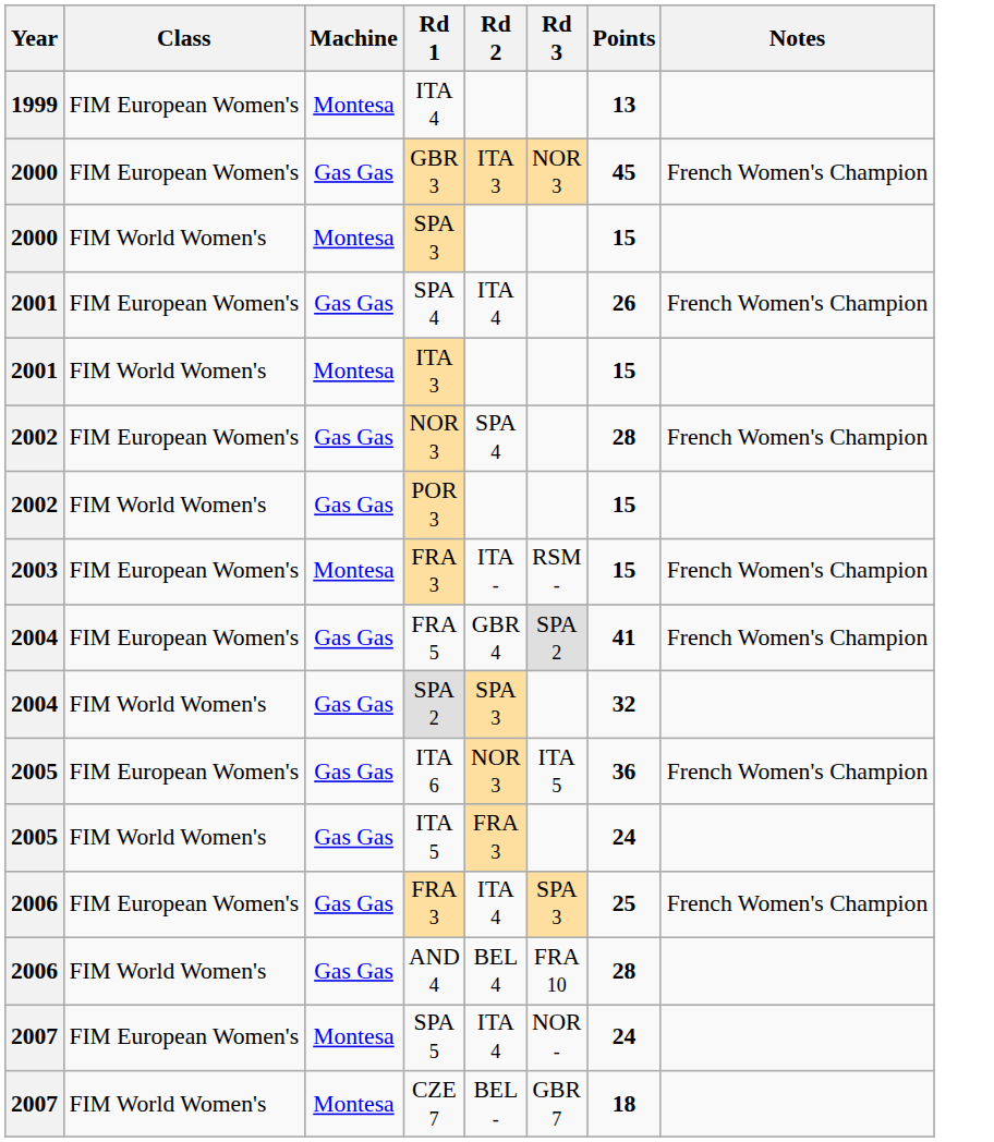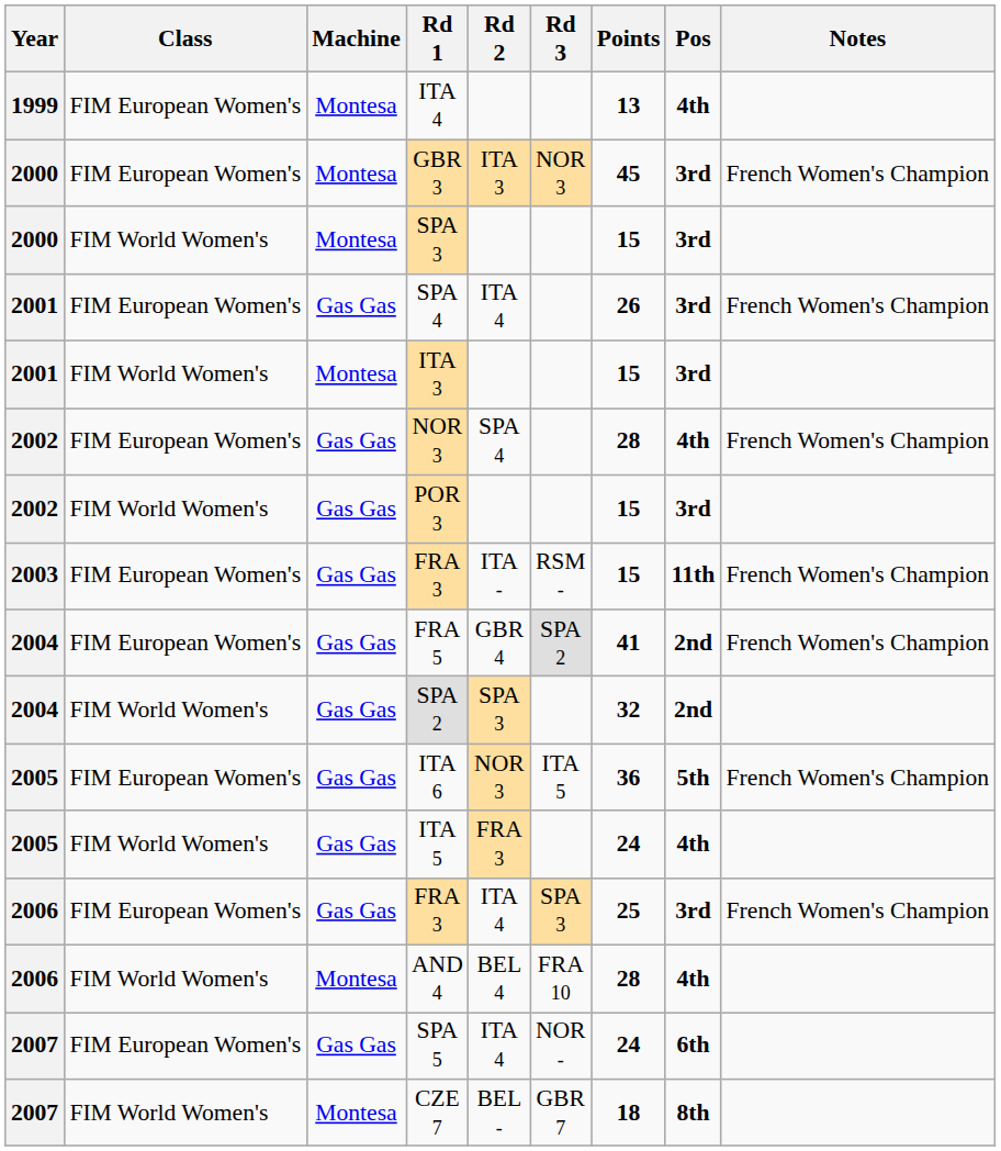 <table class="wikitable" style="font-size: 85%; text-align:center">
 <tr valign="top">
 <th valign="middle">Year</th>
 <th valign="middle">Class</th>
 <th valign="middle">Machine</th>
 <th>Rd<br>1</th>
 <th>Rd<br>2</th>
 <th>Rd<br>3</th>
 <th valign="middle">Points</th>
+<th valign="middle">Pos</th>
 <th valign="middle">Notes</th>
 </tr>
 <tr>
 <th>1999</th>
 <td align="left">FIM European Women's</td>
 <td><a href='#'>Montesa</a></td>
 <td>ITA<br><small>4</small></td>
 <td></td>
 <td></td>
 <td><strong>13</strong></td>
+<td><strong> 4th</strong></td>
 <td></td>
 </tr>
 <tr>
 <th>2000</th>
 <td align="left">FIM European Women's</td>
-<td><a href='#'>Gas Gas</a></td>
+<td><a href='#'>Montesa</a></td>
 <td style="background:#FFDF9F;">GBR<br><small>3</small></td>
 <td style="background:#FFDF9F;">ITA<br><small>3</small></td>
 <td style="background:#FFDF9F;">NOR<br><small>3</small></td>
 <td><strong>45</strong></td>
+<td><strong> 3rd</strong></td>
 <td>French Women's Champion</td>
 </tr>
 <tr>
 <th>2000</th>
 <td align="left">FIM World Women's</td>
 <td><a href='#'>Montesa</a></td>
 <td style="background:#FFDF9F;">SPA<br><small>3</small></td>
 <td></td>
 <td></td>
 <td><strong>15</strong></td>
+<td><strong> 3rd</strong></td>
 <td></td>
 </tr>
 <tr>
 <th>2001</th>
 <td align="left">FIM European Women's</td>
 <td><a href='#'>Gas Gas</a></td>
 <td>SPA<br><small>4</small></td>
 <td>ITA<br><small>4</small></td>
 <td></td>
 <td><strong>26</strong></td>
+<td><strong> 3rd</strong></td>
 <td>French Women's Champion</td>
 </tr>
 <tr>
 <th>2001</th>
 <td align="left">FIM World Women's</td>
 <td><a href='#'>Montesa</a></td>
 <td style="background:#FFDF9F;">ITA<br><small>3</small></td>
 <td></td>
 <td></td>
 <td><strong>15</strong></td>
+<td><strong> 3rd</strong></td>
 <td></td>
 </tr>
 <tr>
 <th>2002</th>
 <td align="left">FIM European Women's</td>
 <td><a href='#'>Gas Gas</a></td>
 <td style="background:#FFDF9F;">NOR<br><small>3</small></td>
 <td>SPA<br><small>4</small></td>
 <td></td>
 <td><strong>28</strong></td>
+<td><strong> 4th</strong></td>
 <td>French Women's Champion</td>
 </tr>
 <tr>
 <th>2002</th>
 <td align="left">FIM World Women's</td>
 <td><a href='#'>Gas Gas</a></td>
 <td style="background:#FFDF9F;">POR<br><small>3</small></td>
 <td></td>
 <td></td>
 <td><strong>15</strong></td>
+<td><strong> 3rd</strong></td>
 <td></td>
 </tr>
 <tr>
 <th>2003</th>
 <td align="left">FIM European Women's</td>
-<td><a href='#'>Montesa</a></td>
+<td><a href='#'>Gas Gas</a></td>
 <td style="background:#FFDF9F;">FRA<br><small>3</small></td>
 <td>ITA<br><small>-</small></td>
 <td>RSM<br><small>-</small></td>
 <td><strong>15</strong></td>
+<td><strong> 11th</strong></td>
 <td>French Women's Champion</td>
 </tr>
 <tr>
 <th>2004</th>
 <td align="left">FIM European Women's</td>
 <td><a href='#'>Gas Gas</a></td>
 <td>FRA<br><small>5</small></td>
 <td>GBR<br><small>4</small></td>
 <td style="background:#DFDFDF;">SPA<br><small>2</small></td>
 <td><strong>41</strong></td>
+<td><strong> 2nd</strong></td>
 <td>French Women's Champion</td>
 </tr>
 <tr>
 <th>2004</th>
 <td align="left">FIM World Women's</td>
 <td><a href='#'>Gas Gas</a></td>
 <td style="background:#DFDFDF;">SPA<br><small>2</small></td>
 <td style="background:#FFDF9F;">SPA<br><small>3</small></td>
 <td></td>
 <td><strong>32</strong></td>
+<td><strong> 2nd</strong></td>
 <td></td>
 </tr>
 <tr>
 <th>2005</th>
 <td align="left">FIM European Women's</td>
 <td><a href='#'>Gas Gas</a></td>
 <td>ITA<br><small>6</small></td>
 <td style="background:#FFDF9F;">NOR<br><small>3</small></td>
 <td>ITA<br><small>5</small></td>
 <td><strong>36</strong></td>
+<td><strong> 5th</strong></td>
 <td>French Women's Champion</td>
 </tr>
 <tr>
 <th>2005</th>
 <td align="left">FIM World Women's</td>
 <td><a href='#'>Gas Gas</a></td>
 <td>ITA<br><small>5</small></td>
 <td style="background:#FFDF9F;">FRA<br><small>3</small></td>
 <td></td>
 <td><strong>24</strong></td>
+<td><strong> 4th</strong></td>
 <td></td>
 </tr>
 <tr>
 <th>2006</th>
 <td align="left">FIM European Women's</td>
 <td><a href='#'>Gas Gas</a></td>
 <td style="background:#FFDF9F;">FRA<br><small>3</small></td>
 <td>ITA<br><small>4</small></td>
 <td style="background:#FFDF9F;">SPA<br><small>3</small></td>
 <td><strong>25</strong></td>
+<td><strong> 3rd</strong></td>
 <td>French Women's Champion</td>
 </tr>
 <tr>
 <th>2006</th>
 <td align="left">FIM World Women's</td>
-<td><a href='#'>Gas Gas</a></td>
+<td><a href='#'>Montesa</a></td>
 <td>AND<br><small>4</small></td>
 <td>BEL<br><small>4</small></td>
 <td>FRA<br><small>10</small></td>
 <td><strong>28</strong></td>
+<td><strong> 4th</strong></td>
 <td></td>
 </tr>
 <tr>
 <th>2007</th>
 <td align="left">FIM European Women's</td>
-<td><a href='#'>Montesa</a></td>
+<td><a href='#'>Gas Gas</a></td>
 <td>SPA<br><small>5</small></td>
 <td>ITA<br><small>4</small></td>
 <td>NOR<br><small>-</small></td>
 <td><strong>24</strong></td>
+<td><strong> 6th</strong></td>
 <td></td>
 </tr>
 <tr>
 <th>2007</th>
 <td align="left">FIM World Women's</td>
 <td><a href='#'>Montesa</a></td>
 <td>CZE<br><small>7</small></td>
 <td>BEL<br><small>-</small></td>
 <td>GBR<br><small>7</small></td>
 <td><strong>18</strong></td>
+<td><strong> 8th</strong></td>
 <td></td>
 </tr>
 </table>
